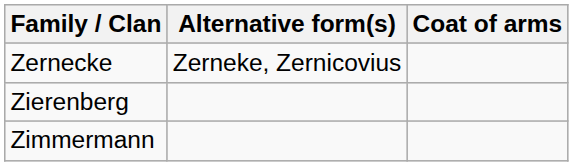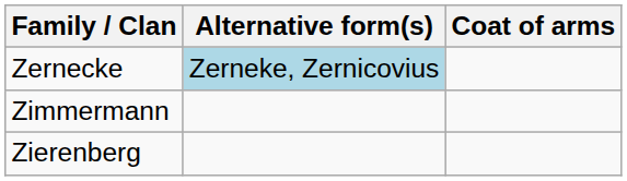 <table class="wikitable">
 <tr>
 <th>Family / Clan</th>
 <th>Alternative form(s)</th>
 <th>Coat of arms</th>
 </tr>
 <tr>
 <td>Zernecke</td>
-<td>Zerneke, Zernicovius</td>
+<td style="background: lightblue;">Zerneke, Zernicovius</td>
+<td></td>
+</tr>
+<tr>
+<td>Zimmermann</td>
+<td></td>
 <td></td>
 </tr>
 <tr>
 <td>Zierenberg</td>
 <td></td>
 <td></td>
 </tr>
-<tr>
-<td>Zimmermann</td>
-<td></td>
-<td></td>
-</tr>
 </table>
